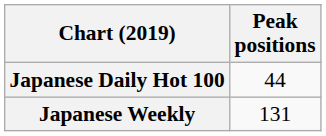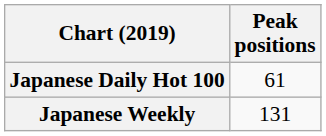 <table class="wikitable sortable plainrowheaders" style="text-align:center">
 <tr>
 <th scope="col">Chart (2019)</th>
 <th scope="col">Peak<br>positions</th>
 </tr>
 <tr>
 <th scope="row">Japanese Daily Hot 100</th>
-<td>44</td>
+<td>61</td>
 </tr>
 <tr>
 <th scope="row">Japanese Weekly</th>
 <td>131</td>
 </tr>
 </table>
